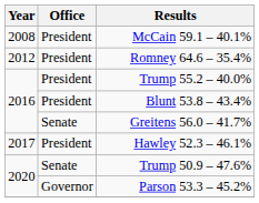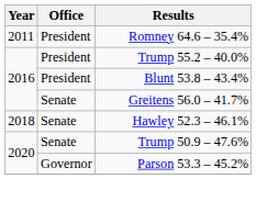 <table class=wikitable>
 <tr>
 <th width="30">Year</th>
 <th width="60">Office</th>
 <th width="180">Results</th>
 </tr>
 <tr>
-<td rowspan="1">2008</td>
-<td>President</td>
-<td align="right" ><a href='#'>McCain</a> 59.1 – 40.1%</td>
-</tr>
-<tr>
-<td rowspan="1">2012</td>
+<td rowspan="1">2011</td>
 <td>President</td>
 <td align="right" ><a href='#'>Romney</a> 64.6 – 35.4%</td>
 </tr>
 <tr>
 <td rowspan="3">2016</td>
 <td>President</td>
 <td align="right" ><a href='#'>Trump</a> 55.2 – 40.0%</td>
 </tr>
 <tr>
 <td>President</td>
 <td align="right" ><a href='#'>Blunt</a> 53.8 – 43.4%</td>
 </tr>
 <tr>
 <td>Senate</td>
 <td align="right" ><a href='#'>Greitens</a> 56.0 – 41.7%</td>
 </tr>
 <tr>
-<td rowspan="1">2017</td>
-<td>President</td>
+<td rowspan="1">2018</td>
+<td>Senate</td>
 <td align="right" ><a href='#'>Hawley</a> 52.3 – 46.1%</td>
 </tr>
 <tr>
 <td rowspan="2">2020</td>
 <td>Senate</td>
 <td align="right" ><a href='#'>Trump</a> 50.9 – 47.6%</td>
 </tr>
 <tr>
 <td>Governor</td>
 <td align="right" ><a href='#'>Parson</a> 53.3 – 45.2%</td>
 </tr>
 <tr>
 </tr>
 </table>
